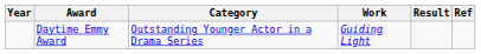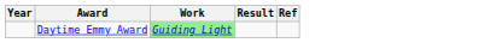 <table class="wikitable sortable plainrowheaders">
 <tr>
 <th scope="col">Year</th>
 <th scope="col">Award</th>
-<th scope="col">Category</th>
 <th scope="col">Work</th>
 <th scope="col">Result</th>
 <th scope="col">Ref</th>
 </tr>
 <tr>
 <td></td>
 <td><a href='#'>Daytime Emmy Award</a></td>
-<td><a href='#'>Outstanding Younger Actor in a Drama Series</a></td>
-<td><em><a href='#'>Guiding Light</a></em></td>
+<td style="background: lightgreen;"><em><a href='#'>Guiding Light</a></em></td>
 <td></td>
 <td></td>
 </tr>
 </table>
